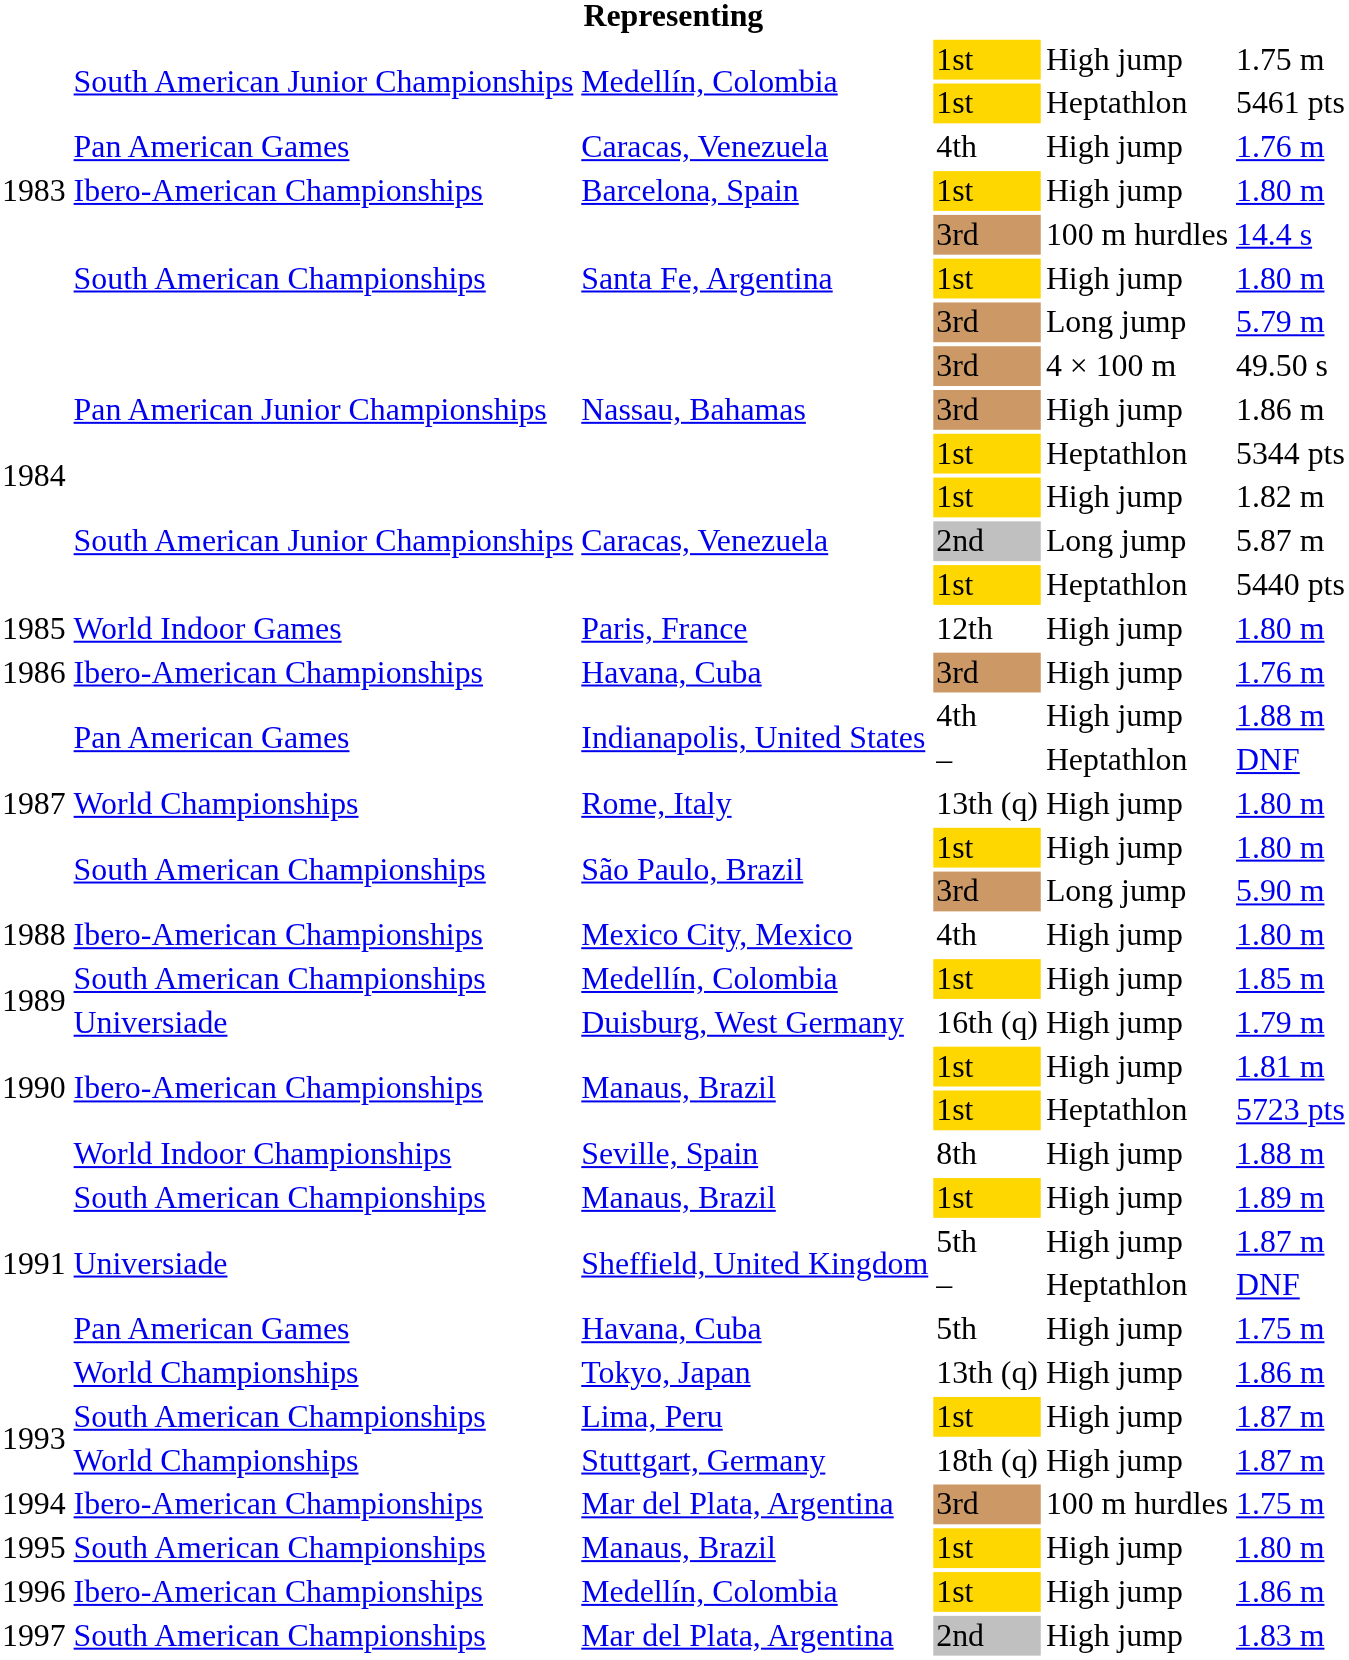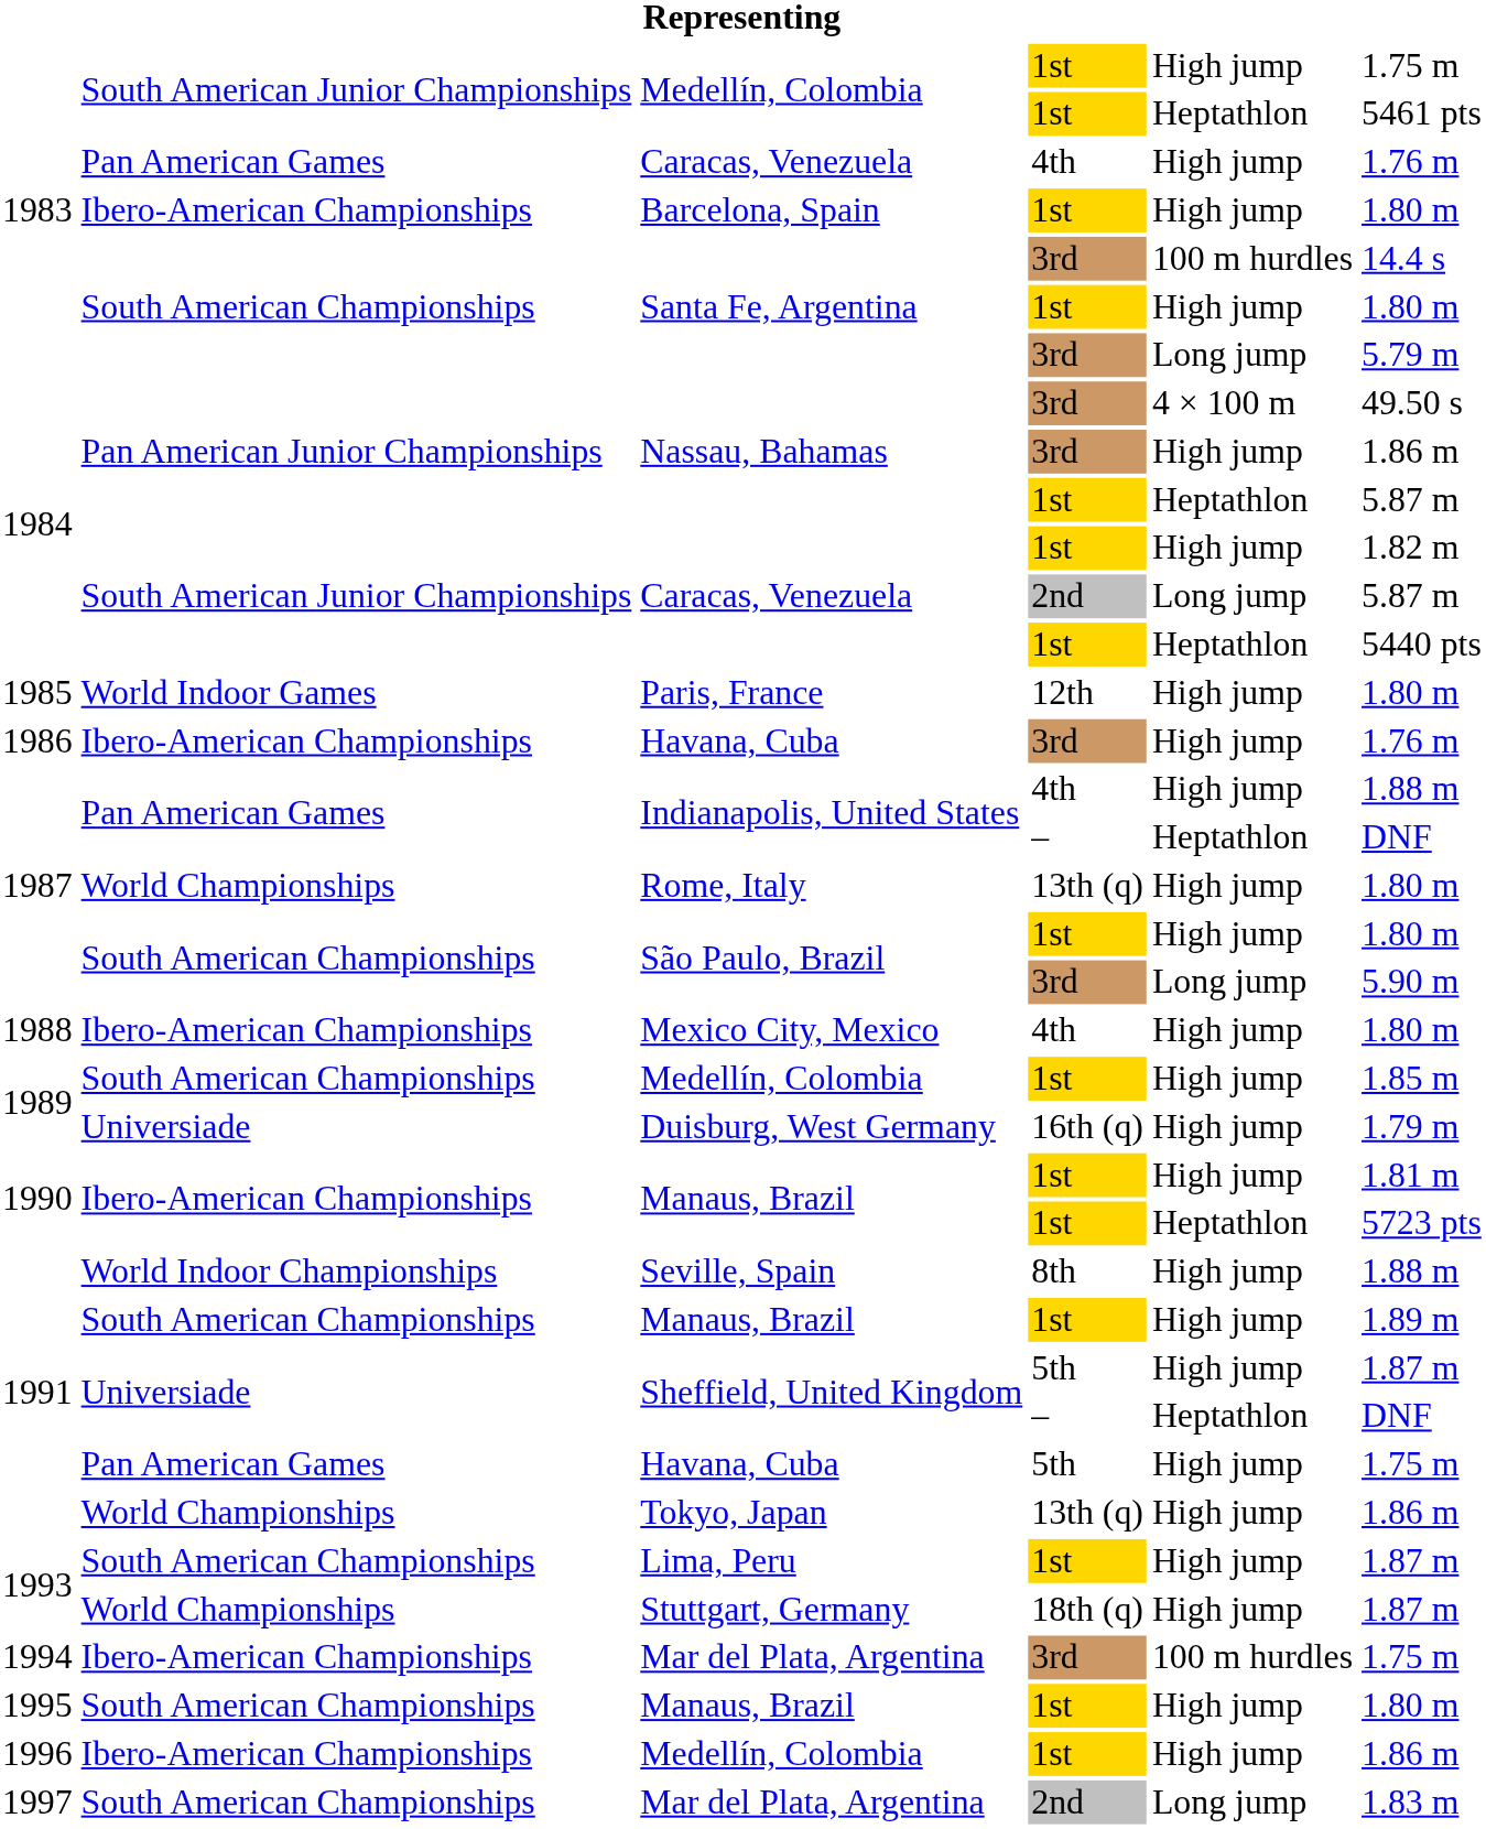 <table>
 <tr>
 <th colspan="6">Representing </th>
 </tr>
 <tr>
 <td rowspan=7>1983</td>
 <td rowspan=2><a href='#'>South American Junior Championships</a></td>
 <td rowspan=2><a href='#'>Medellín, Colombia</a></td>
 <td bgcolor=gold>1st</td>
 <td>High jump</td>
 <td>1.75 m</td>
 </tr>
 <tr>
 <td bgcolor=gold>1st</td>
 <td>Heptathlon</td>
 <td>5461 pts</td>
 </tr>
 <tr>
 <td><a href='#'>Pan American Games</a></td>
 <td><a href='#'>Caracas, Venezuela</a></td>
 <td>4th</td>
 <td>High jump</td>
 <td><a href='#'>1.76 m</a></td>
 </tr>
 <tr>
 <td><a href='#'>Ibero-American Championships</a></td>
 <td><a href='#'>Barcelona, Spain</a></td>
 <td bgcolor=gold>1st</td>
 <td>High jump</td>
 <td><a href='#'>1.80 m</a></td>
 </tr>
 <tr>
 <td rowspan=3><a href='#'>South American Championships</a></td>
 <td rowspan=3><a href='#'>Santa Fe, Argentina</a></td>
 <td bgcolor=cc9966>3rd</td>
 <td>100 m hurdles</td>
 <td><a href='#'>14.4 s</a></td>
 </tr>
 <tr>
 <td bgcolor=gold>1st</td>
 <td>High jump</td>
 <td><a href='#'>1.80 m</a></td>
 </tr>
 <tr>
 <td bgcolor=cc9966>3rd</td>
 <td>Long jump</td>
 <td><a href='#'>5.79 m</a></td>
 </tr>
 <tr>
 <td rowspan=6>1984</td>
 <td rowspan=3><a href='#'>Pan American Junior Championships</a></td>
 <td rowspan=3><a href='#'>Nassau, Bahamas</a></td>
 <td bgcolor=cc9966>3rd</td>
 <td>4 × 100 m</td>
 <td>49.50 s</td>
 </tr>
 <tr>
 <td bgcolor=cc9966>3rd</td>
 <td>High jump</td>
 <td>1.86 m</td>
 </tr>
 <tr>
 <td bgcolor=gold>1st</td>
 <td>Heptathlon</td>
-<td>5344 pts</td>
+<td>5.87 m</td>
 </tr>
 <tr>
 <td rowspan=3><a href='#'>South American Junior Championships</a></td>
 <td rowspan=3><a href='#'>Caracas, Venezuela</a></td>
 <td bgcolor=gold>1st</td>
 <td>High jump</td>
 <td>1.82 m</td>
 </tr>
 <tr>
 <td bgcolor=silver>2nd</td>
 <td>Long jump</td>
 <td>5.87 m</td>
 </tr>
 <tr>
 <td bgcolor=gold>1st</td>
 <td>Heptathlon</td>
 <td>5440 pts</td>
 </tr>
 <tr>
 <td>1985</td>
 <td><a href='#'>World Indoor Games</a></td>
 <td><a href='#'>Paris, France</a></td>
 <td>12th</td>
 <td>High jump</td>
 <td><a href='#'>1.80 m</a></td>
 </tr>
 <tr>
 <td>1986</td>
 <td><a href='#'>Ibero-American Championships</a></td>
 <td><a href='#'>Havana, Cuba</a></td>
 <td bgcolor=cc9966>3rd</td>
 <td>High jump</td>
 <td><a href='#'>1.76 m</a></td>
 </tr>
 <tr>
 <td rowspan=5>1987</td>
 <td rowspan=2><a href='#'>Pan American Games</a></td>
 <td rowspan=2><a href='#'>Indianapolis, United States</a></td>
 <td>4th</td>
 <td>High jump</td>
 <td><a href='#'>1.88 m</a></td>
 </tr>
 <tr>
 <td>–</td>
 <td>Heptathlon</td>
 <td><a href='#'>DNF</a></td>
 </tr>
 <tr>
 <td><a href='#'>World Championships</a></td>
 <td><a href='#'>Rome, Italy</a></td>
 <td>13th (q)</td>
 <td>High jump</td>
 <td><a href='#'>1.80 m</a></td>
 </tr>
 <tr>
 <td rowspan=2><a href='#'>South American Championships</a></td>
 <td rowspan=2><a href='#'>São Paulo, Brazil</a></td>
 <td bgcolor=gold>1st</td>
 <td>High jump</td>
 <td><a href='#'>1.80 m</a></td>
 </tr>
 <tr>
 <td bgcolor=cc9966>3rd</td>
 <td>Long jump</td>
 <td><a href='#'>5.90 m</a></td>
 </tr>
 <tr>
 <td>1988</td>
 <td><a href='#'>Ibero-American Championships</a></td>
 <td><a href='#'>Mexico City, Mexico</a></td>
 <td>4th</td>
 <td>High jump</td>
 <td><a href='#'>1.80 m</a></td>
 </tr>
 <tr>
 <td rowspan=2>1989</td>
 <td><a href='#'>South American Championships</a></td>
 <td><a href='#'>Medellín, Colombia</a></td>
 <td bgcolor=gold>1st</td>
 <td>High jump</td>
 <td><a href='#'>1.85 m</a></td>
 </tr>
 <tr>
 <td><a href='#'>Universiade</a></td>
 <td><a href='#'>Duisburg, West Germany</a></td>
 <td>16th (q)</td>
 <td>High jump</td>
 <td><a href='#'>1.79 m</a></td>
 </tr>
 <tr>
 <td rowspan=2>1990</td>
 <td rowspan=2><a href='#'>Ibero-American Championships</a></td>
 <td rowspan=2><a href='#'>Manaus, Brazil</a></td>
 <td bgcolor=gold>1st</td>
 <td>High jump</td>
 <td><a href='#'>1.81 m</a></td>
 </tr>
 <tr>
 <td bgcolor=gold>1st</td>
 <td>Heptathlon</td>
 <td><a href='#'>5723 pts</a></td>
 </tr>
 <tr>
 <td rowspan=6>1991</td>
 <td><a href='#'>World Indoor Championships</a></td>
 <td><a href='#'>Seville, Spain</a></td>
 <td>8th</td>
 <td>High jump</td>
 <td><a href='#'>1.88 m</a></td>
 </tr>
 <tr>
 <td><a href='#'>South American Championships</a></td>
 <td><a href='#'>Manaus, Brazil</a></td>
 <td bgcolor=gold>1st</td>
 <td>High jump</td>
 <td><a href='#'>1.89 m</a></td>
 </tr>
 <tr>
 <td rowspan=2><a href='#'>Universiade</a></td>
 <td rowspan=2><a href='#'>Sheffield, United Kingdom</a></td>
 <td>5th</td>
 <td>High jump</td>
 <td><a href='#'>1.87 m</a></td>
 </tr>
 <tr>
 <td>–</td>
 <td>Heptathlon</td>
 <td><a href='#'>DNF</a></td>
 </tr>
 <tr>
 <td><a href='#'>Pan American Games</a></td>
 <td><a href='#'>Havana, Cuba</a></td>
 <td>5th</td>
 <td>High jump</td>
 <td><a href='#'>1.75 m</a></td>
 </tr>
 <tr>
 <td><a href='#'>World Championships</a></td>
 <td><a href='#'>Tokyo, Japan</a></td>
 <td>13th (q)</td>
 <td>High jump</td>
 <td><a href='#'>1.86 m</a></td>
 </tr>
 <tr>
 <td rowspan=2>1993</td>
 <td><a href='#'>South American Championships</a></td>
 <td><a href='#'>Lima, Peru</a></td>
 <td bgcolor=gold>1st</td>
 <td>High jump</td>
 <td><a href='#'>1.87 m</a></td>
 </tr>
 <tr>
 <td><a href='#'>World Championships</a></td>
 <td><a href='#'>Stuttgart, Germany</a></td>
 <td>18th (q)</td>
 <td>High jump</td>
 <td><a href='#'>1.87 m</a></td>
 </tr>
 <tr>
 <td>1994</td>
 <td><a href='#'>Ibero-American Championships</a></td>
 <td><a href='#'>Mar del Plata, Argentina</a></td>
 <td bgcolor=cc9966>3rd</td>
 <td>100 m hurdles</td>
 <td><a href='#'>1.75 m</a></td>
 </tr>
 <tr>
 <td>1995</td>
 <td><a href='#'>South American Championships</a></td>
 <td><a href='#'>Manaus, Brazil</a></td>
 <td bgcolor=gold>1st</td>
 <td>High jump</td>
 <td><a href='#'>1.80 m</a></td>
 </tr>
 <tr>
 <td>1996</td>
 <td><a href='#'>Ibero-American Championships</a></td>
 <td><a href='#'>Medellín, Colombia</a></td>
 <td bgcolor=gold>1st</td>
 <td>High jump</td>
 <td><a href='#'>1.86 m</a></td>
 </tr>
 <tr>
 <td>1997</td>
 <td><a href='#'>South American Championships</a></td>
 <td><a href='#'>Mar del Plata, Argentina</a></td>
 <td bgcolor=silver>2nd</td>
-<td>High jump</td>
+<td>Long jump</td>
 <td><a href='#'>1.83 m</a></td>
 </tr>
 </table>
